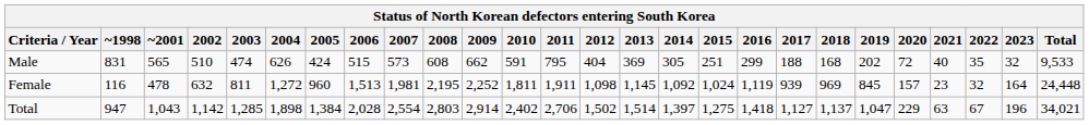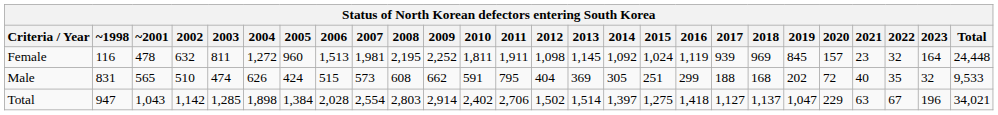 <table class="wikitable">
 <tr>
 <th colspan="26">Status of North Korean defectors entering South Korea</th>
 </tr>
 <tr>
 <th>Criteria / Year</th>
 <th>~1998</th>
 <th>~2001</th>
 <th>2002</th>
 <th>2003</th>
 <th>2004</th>
 <th>2005</th>
 <th>2006</th>
 <th>2007</th>
 <th>2008</th>
 <th>2009</th>
 <th>2010</th>
 <th>2011</th>
 <th>2012</th>
 <th>2013</th>
 <th>2014</th>
 <th>2015</th>
 <th>2016</th>
 <th>2017</th>
 <th>2018</th>
 <th>2019</th>
 <th>2020</th>
 <th>2021</th>
 <th>2022</th>
 <th>2023</th>
 <th>Total</th>
 </tr>
 <tr>
+<td>Female</td>
+<td>116</td>
+<td>478</td>
+<td>632</td>
+<td>811</td>
+<td>1,272</td>
+<td>960</td>
+<td>1,513</td>
+<td>1,981</td>
+<td>2,195</td>
+<td>2,252</td>
+<td>1,811</td>
+<td>1,911</td>
+<td>1,098</td>
+<td>1,145</td>
+<td>1,092</td>
+<td>1,024</td>
+<td>1,119</td>
+<td>939</td>
+<td>969</td>
+<td>845</td>
+<td>157</td>
+<td>23</td>
+<td>32</td>
+<td>164</td>
+<td>24,448</td>
+</tr>
+<tr>
 <td>Male</td>
 <td>831</td>
 <td>565</td>
 <td>510</td>
 <td>474</td>
 <td>626</td>
 <td>424</td>
 <td>515</td>
 <td>573</td>
 <td>608</td>
 <td>662</td>
 <td>591</td>
 <td>795</td>
 <td>404</td>
 <td>369</td>
 <td>305</td>
 <td>251</td>
 <td>299</td>
 <td>188</td>
 <td>168</td>
 <td>202</td>
 <td>72</td>
 <td>40</td>
 <td>35</td>
 <td>32</td>
 <td>9,533</td>
-</tr>
-<tr>
-<td>Female</td>
-<td>116</td>
-<td>478</td>
-<td>632</td>
-<td>811</td>
-<td>1,272</td>
-<td>960</td>
-<td>1,513</td>
-<td>1,981</td>
-<td>2,195</td>
-<td>2,252</td>
-<td>1,811</td>
-<td>1,911</td>
-<td>1,098</td>
-<td>1,145</td>
-<td>1,092</td>
-<td>1,024</td>
-<td>1,119</td>
-<td>939</td>
-<td>969</td>
-<td>845</td>
-<td>157</td>
-<td>23</td>
-<td>32</td>
-<td>164</td>
-<td>24,448</td>
 </tr>
 <tr>
 <td>Total</td>
 <td>947</td>
 <td>1,043</td>
 <td>1,142</td>
 <td>1,285</td>
 <td>1,898</td>
 <td>1,384</td>
 <td>2,028</td>
 <td>2,554</td>
 <td>2,803</td>
 <td>2,914</td>
 <td>2,402</td>
 <td>2,706</td>
 <td>1,502</td>
 <td>1,514</td>
 <td>1,397</td>
 <td>1,275</td>
 <td>1,418</td>
 <td>1,127</td>
 <td>1,137</td>
 <td>1,047</td>
 <td>229</td>
 <td>63</td>
 <td>67</td>
 <td>196</td>
 <td>34,021</td>
 </tr>
 </table>
